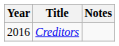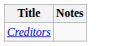 <table class="wikitable">
 <tr>
-<th>Year</th>
 <th>Title</th>
 <th>Notes</th>
 </tr>
 <tr>
-<td rowspan="1">2016</td>
 <td><em><a href='#'>Creditors</a></em></td>
 <td></td>
 </tr>
 </table>
